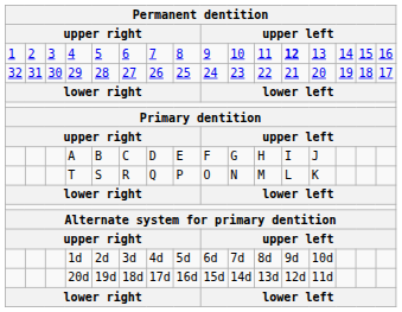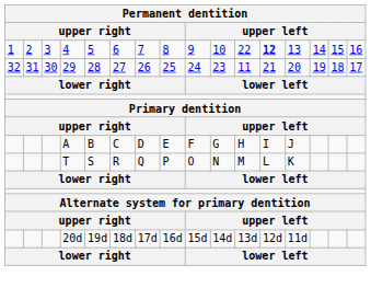 <table class="wikitable">
 <tr>
 <th colspan=16 align="center">Permanent dentition</th>
 </tr>
 <tr>
 <th colspan=8 align="center">upper right</th>
 <th colspan=8 align="center">upper left</th>
 </tr>
 <tr>
 <td><a href='#'>1</a></td>
 <td><a href='#'>2</a></td>
 <td><a href='#'>3</a></td>
 <td><a href='#'>4</a></td>
 <td><a href='#'>5</a></td>
 <td><a href='#'>6</a></td>
 <td><a href='#'>7</a></td>
 <td><a href='#'>8</a></td>
 <td><a href='#'>9</a></td>
 <td><a href='#'>10</a></td>
-<td><a href='#'>11</a></td>
+<td><a href='#'>22</a></td>
 <td><strong><a href='#'>12</a></strong></td>
 <td><a href='#'>13</a></td>
 <td><a href='#'>14</a></td>
 <td><a href='#'>15</a></td>
 <td><a href='#'>16</a></td>
 </tr>
 <tr>
 <td><a href='#'>32</a></td>
 <td><a href='#'>31</a></td>
 <td><a href='#'>30</a></td>
 <td><a href='#'>29</a></td>
 <td><a href='#'>28</a></td>
 <td><a href='#'>27</a></td>
 <td><a href='#'>26</a></td>
 <td><a href='#'>25</a></td>
 <td><a href='#'>24</a></td>
 <td><a href='#'>23</a></td>
-<td><a href='#'>22</a></td>
+<td><a href='#'>11</a></td>
 <td><a href='#'>21</a></td>
 <td><a href='#'>20</a></td>
 <td><a href='#'>19</a></td>
 <td><a href='#'>18</a></td>
 <td><a href='#'>17</a></td>
 </tr>
 <tr>
 <th colspan=8 align="center">lower right</th>
 <th colspan=8 align="center">lower left</th>
 </tr>
 <tr>
 <td colspan=16 align="center"></td>
 </tr>
 <tr>
 <th colspan=16 align="center">Primary dentition</th>
 </tr>
 <tr>
 <th colspan=8 align="center">upper right</th>
 <th colspan=8 align="center">upper left</th>
 </tr>
 <tr>
 <td></td>
 <td></td>
 <td></td>
 <td>A</td>
 <td>B</td>
 <td>C</td>
 <td>D</td>
 <td>E</td>
 <td>F</td>
 <td>G</td>
 <td>H</td>
 <td>I</td>
 <td>J</td>
 <td></td>
 <td></td>
 <td></td>
 </tr>
 <tr>
 <td></td>
 <td></td>
 <td></td>
 <td>T</td>
 <td>S</td>
 <td>R</td>
 <td>Q</td>
 <td>P</td>
 <td>O</td>
 <td>N</td>
 <td>M</td>
 <td>L</td>
 <td>K</td>
 <td></td>
 <td></td>
 <td></td>
 </tr>
 <tr>
 <th colspan=8 align="center">lower right</th>
 <th colspan=8 align="center">lower left</th>
 </tr>
 <tr>
 <td colspan=16 align="center"></td>
 </tr>
 <tr>
 <th colspan=16 align="center">Alternate system for primary dentition</th>
 </tr>
 <tr>
 <th colspan=8 align="center">upper right</th>
 <th colspan=8 align="center">upper left</th>
 </tr>
 <tr>
 <td></td>
 <td></td>
 <td></td>
-<td>1d</td>
-<td>2d</td>
-<td>3d</td>
-<td>4d</td>
-<td>5d</td>
-<td>6d</td>
-<td>7d</td>
-<td>8d</td>
-<td>9d</td>
-<td>10d</td>
-<td></td>
-<td></td>
-<td></td>
-</tr>
-<tr>
-<td></td>
-<td></td>
-<td></td>
 <td>20d</td>
 <td>19d</td>
 <td>18d</td>
 <td>17d</td>
 <td>16d</td>
 <td>15d</td>
 <td>14d</td>
 <td>13d</td>
 <td>12d</td>
 <td>11d</td>
 <td></td>
 <td></td>
 <td></td>
 </tr>
 <tr>
 <th colspan=8 align="center">lower right</th>
 <th colspan=8 align="center">lower left</th>
 </tr>
 </table>
